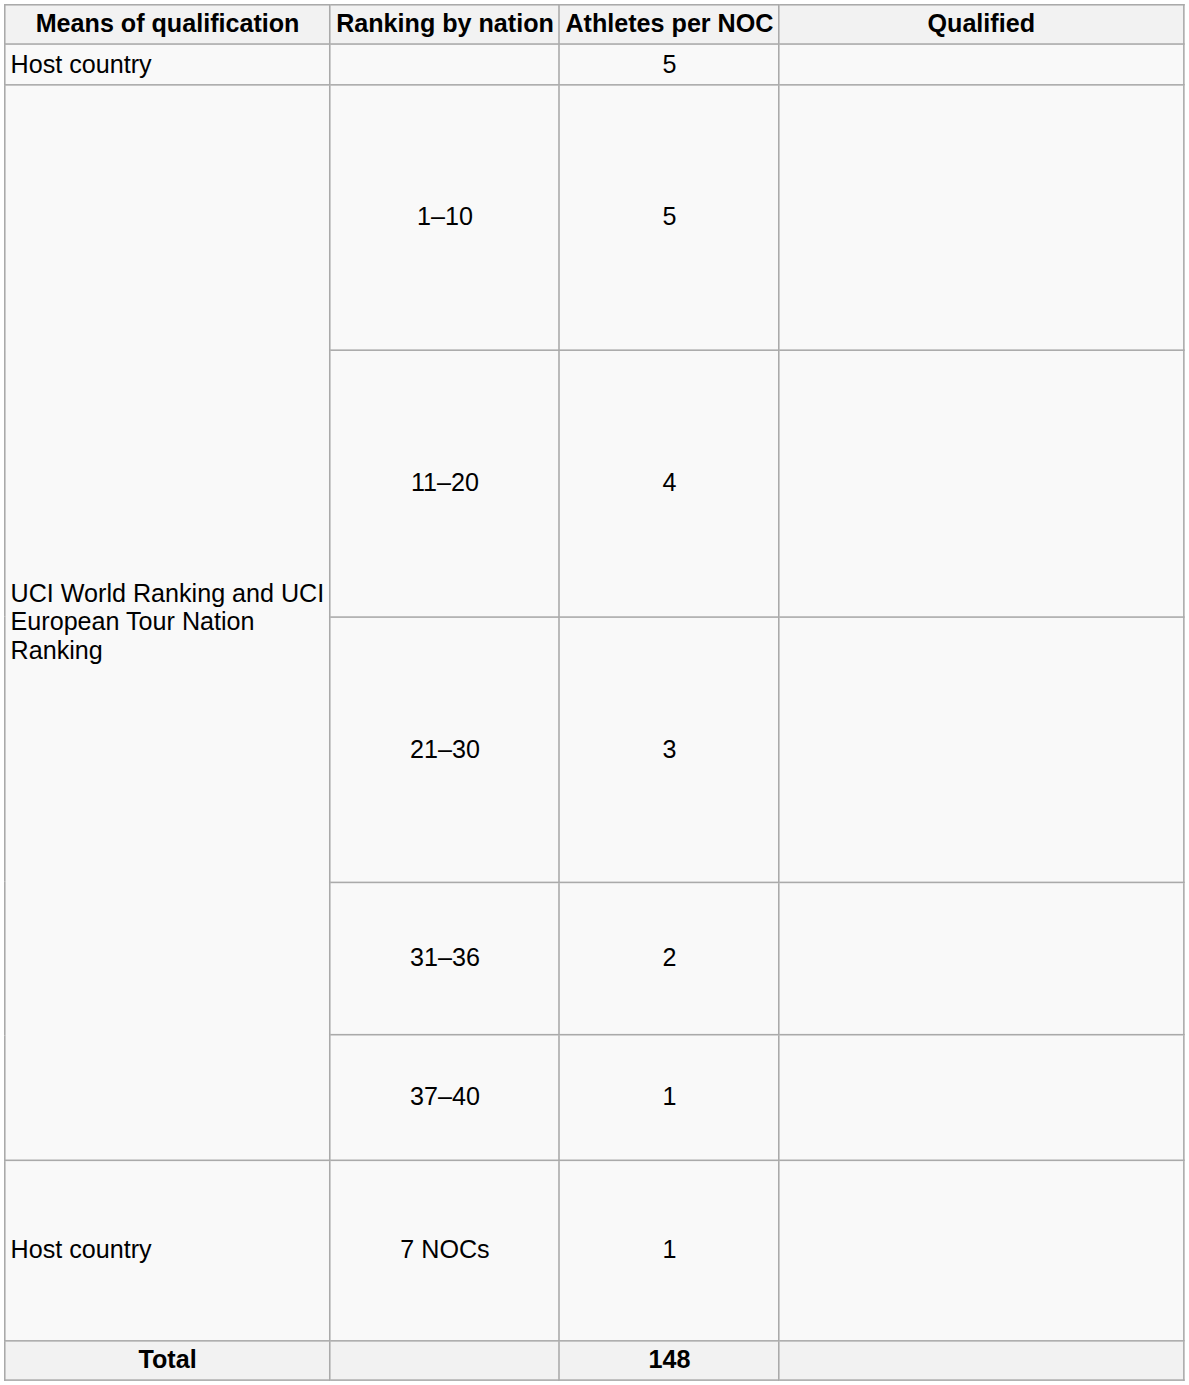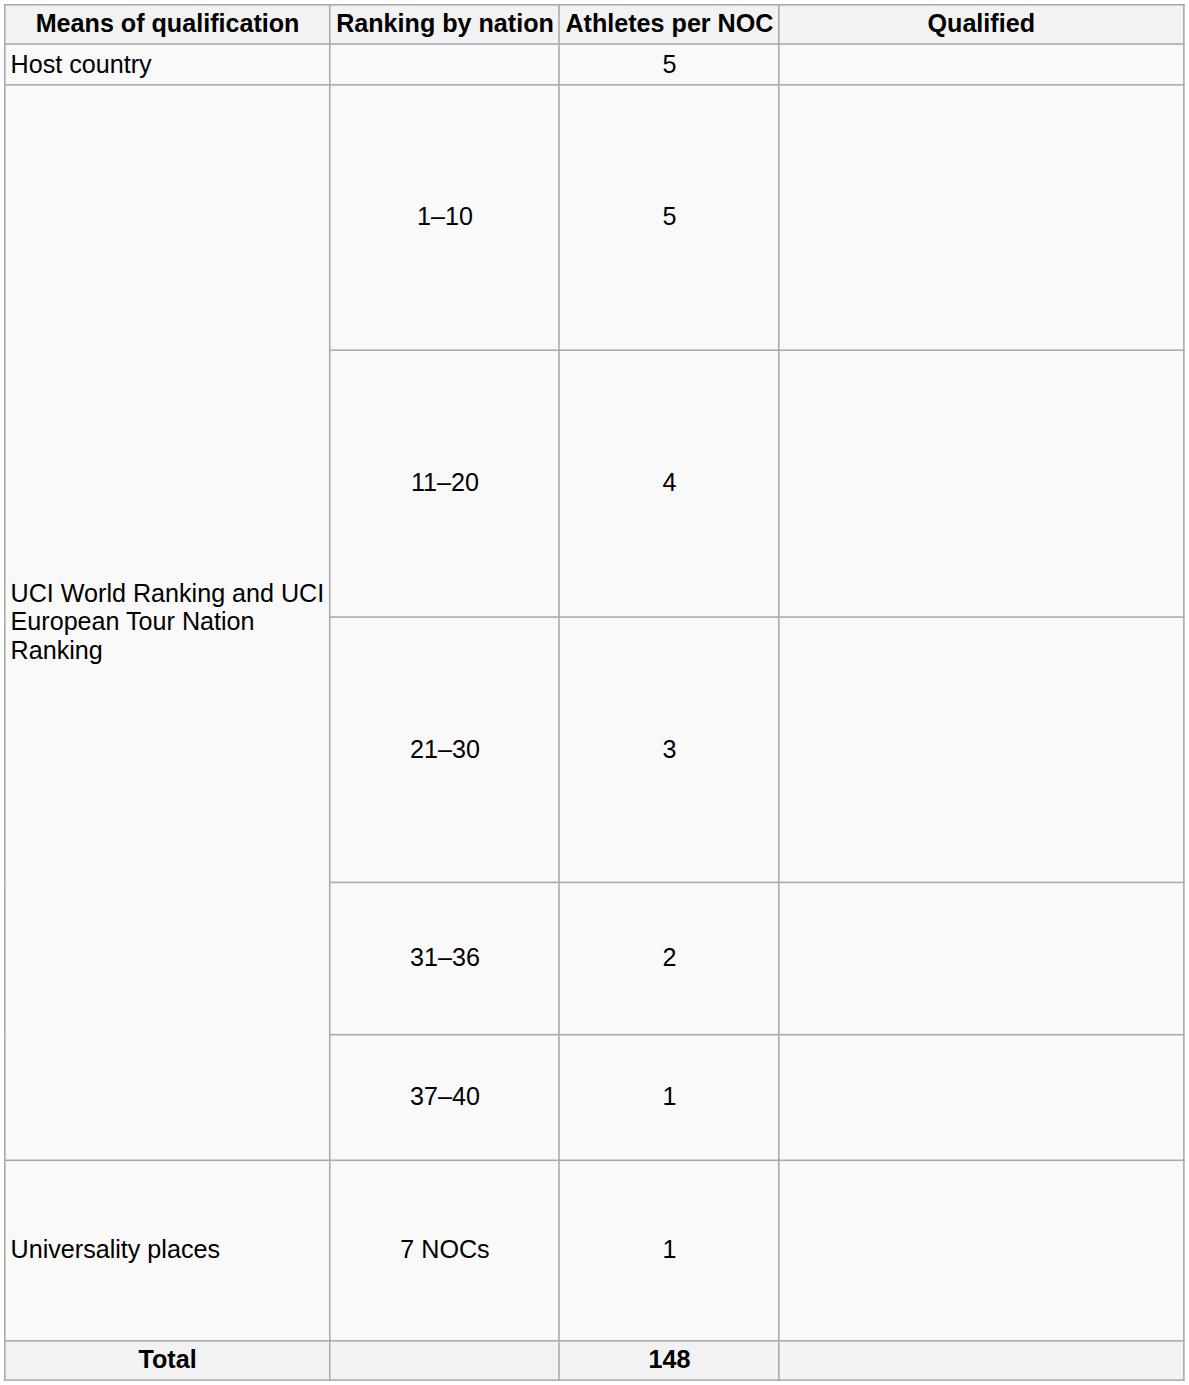 <table class="wikitable"  style="text-align:center;">
 <tr>
 <th width="200">Means of qualification</th>
 <th>Ranking by nation</th>
 <th>Athletes per NOC</th>
 <th width="250">Qualified</th>
 </tr>
 <tr>
 <td style="text-align:left;">Host country</td>
 <td></td>
 <td>5</td>
 <td align="left"></td>
 </tr>
 <tr>
 <td style="text-align:left;" rowspan="5">UCI World Ranking and UCI European Tour Nation Ranking</td>
 <td>1–10</td>
 <td>5</td>
 <td align="left"><br><br><br><br><br><br><br><br><br></td>
 </tr>
 <tr>
 <td>11–20</td>
 <td>4</td>
 <td align="left"><br><br><br><br><br><br><br><br><br></td>
 </tr>
 <tr>
 <td>21–30</td>
 <td>3</td>
 <td align="left"><br><br><br><br><br><br><br><br><br></td>
 </tr>
 <tr>
 <td>31–36</td>
 <td>2</td>
 <td align="left"><br><br><br><br><br></td>
 </tr>
 <tr>
 <td>37–40</td>
 <td>1</td>
 <td align="left"><br><br><br><br></td>
 </tr>
 <tr>
-<td style="text-align:left;">Host country</td>
+<td style="text-align:left;">Universality places</td>
 <td>7 NOCs</td>
 <td>1</td>
 <td align="left"><br><br><br><br><br><br></td>
 </tr>
 <tr>
 <th>Total</th>
 <th></th>
 <th>148</th>
 <th></th>
 </tr>
 </table>
